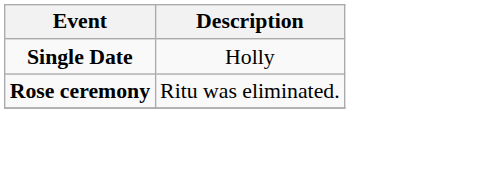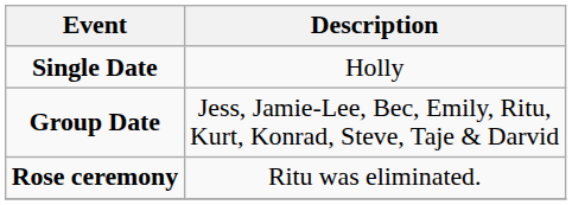 <table class="wikitable sortable" style="text-align:center;">
 <tr>
 <th>Event</th>
 <th>Description</th>
 </tr>
 <tr>
 <td><strong>Single Date</strong></td>
 <td>Holly</td>
 </tr>
 <tr>
+<td><strong>Group Date</strong></td>
+<td>Jess, Jamie-Lee, Bec, Emily, Ritu,<br> Kurt, Konrad, Steve, Taje & Darvid</td>
+</tr>
+<tr>
 <td><strong>Rose ceremony</strong></td>
 <td>Ritu was eliminated.</td>
 </tr>
 <tr>
 </tr>
 </table>
